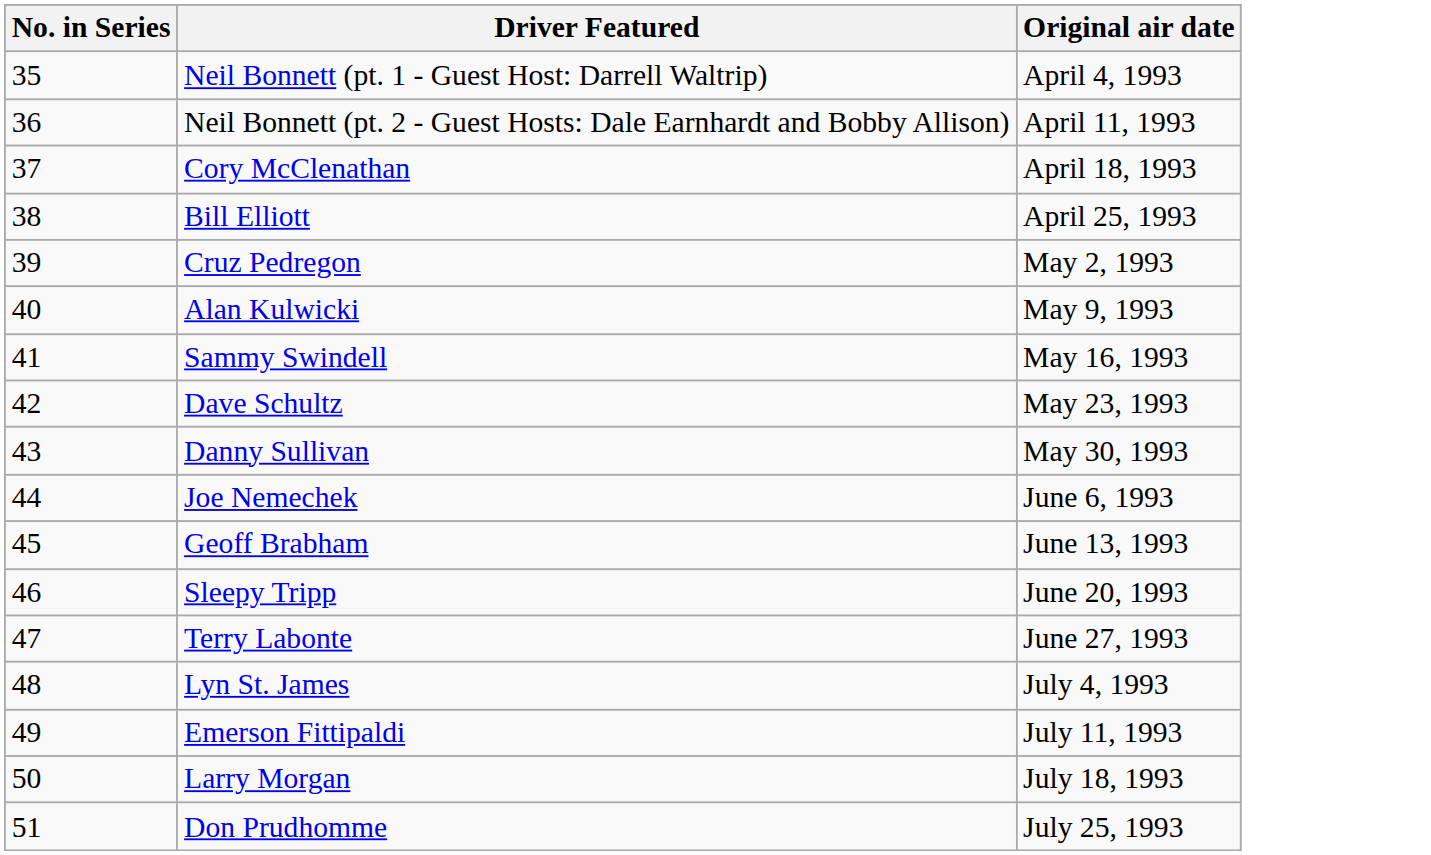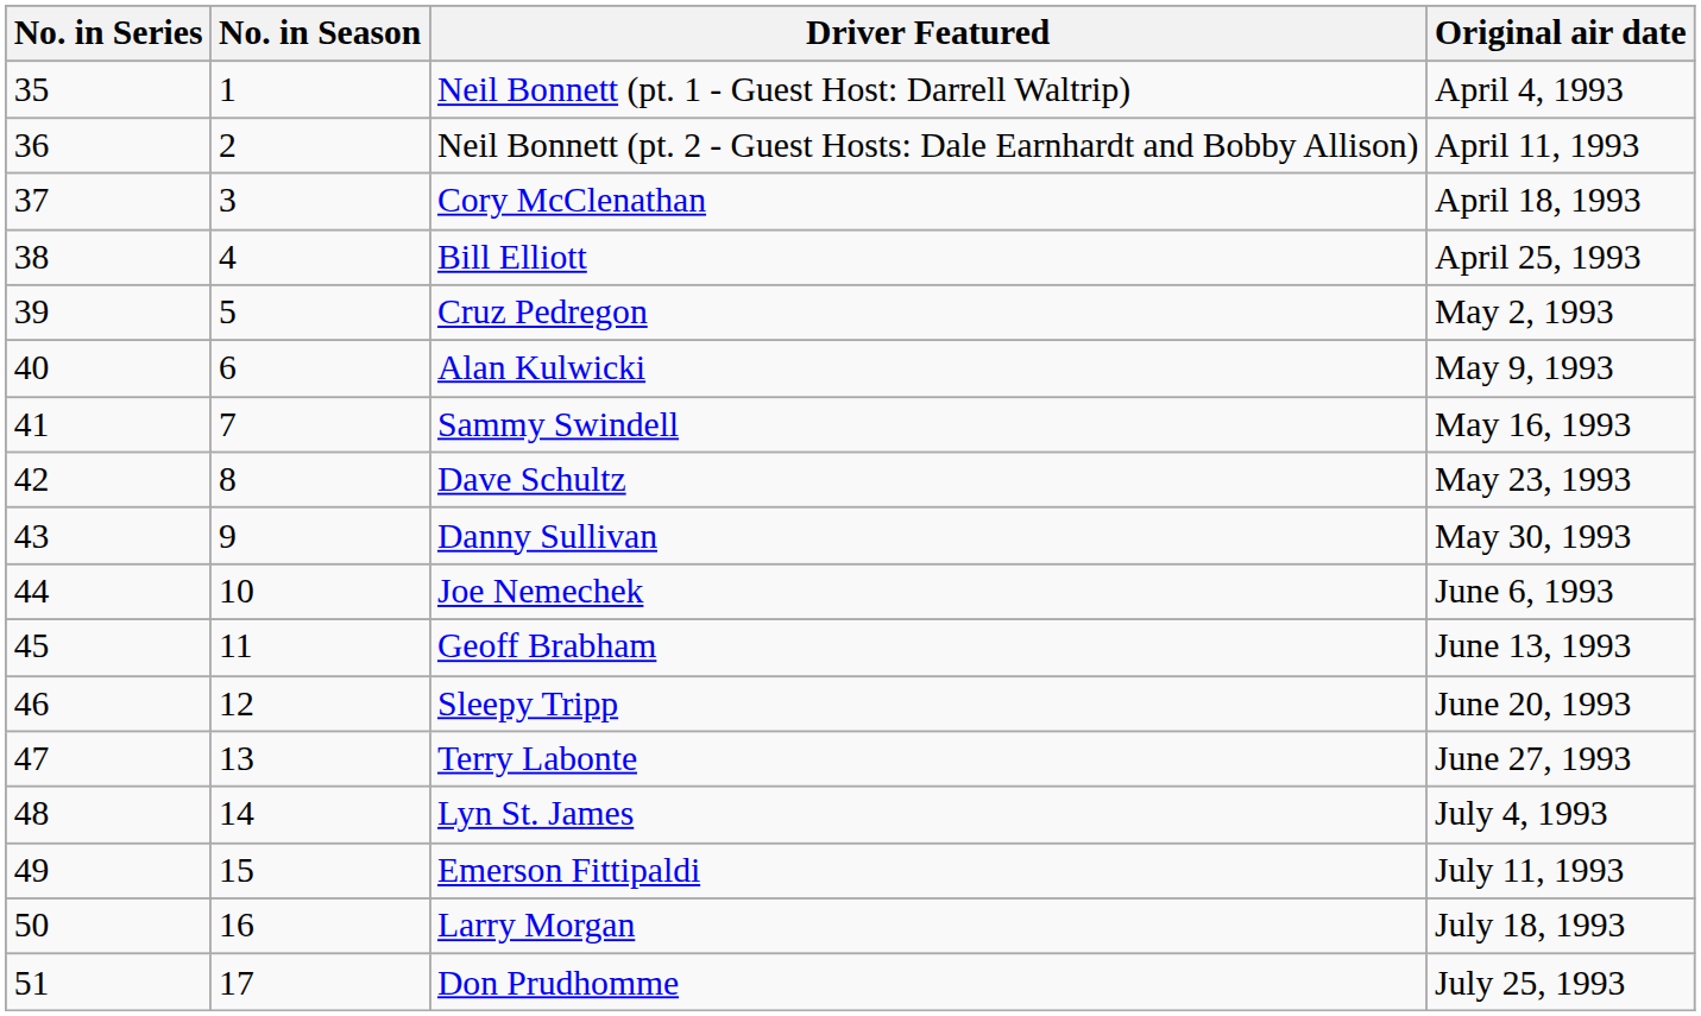 <table class="wikitable">
 <tr>
 <th>No. in Series</th>
+<th>No. in Season</th>
 <th>Driver Featured</th>
 <th>Original air date</th>
 </tr>
 <tr>
 <td>35</td>
+<td>1</td>
 <td><a href='#'>Neil Bonnett</a> (pt. 1 - Guest Host: Darrell Waltrip)</td>
 <td>April 4, 1993</td>
 </tr>
 <tr>
 <td>36</td>
+<td>2</td>
 <td>Neil Bonnett (pt. 2 - Guest Hosts: Dale Earnhardt and Bobby Allison)</td>
 <td>April 11, 1993</td>
 </tr>
 <tr>
 <td>37</td>
+<td>3</td>
 <td><a href='#'>Cory McClenathan</a></td>
 <td>April 18, 1993</td>
 </tr>
 <tr>
 <td>38</td>
+<td>4</td>
 <td><a href='#'>Bill Elliott</a></td>
 <td>April 25, 1993</td>
 </tr>
 <tr>
 <td>39</td>
+<td>5</td>
 <td><a href='#'>Cruz Pedregon</a></td>
 <td>May 2, 1993</td>
 </tr>
 <tr>
 <td>40</td>
+<td>6</td>
 <td><a href='#'>Alan Kulwicki</a></td>
 <td>May 9, 1993</td>
 </tr>
 <tr>
 <td>41</td>
+<td>7</td>
 <td><a href='#'>Sammy Swindell</a></td>
 <td>May 16, 1993</td>
 </tr>
 <tr>
 <td>42</td>
+<td>8</td>
 <td><a href='#'>Dave Schultz</a></td>
 <td>May 23, 1993</td>
 </tr>
 <tr>
 <td>43</td>
+<td>9</td>
 <td><a href='#'>Danny Sullivan</a></td>
 <td>May 30, 1993</td>
 </tr>
 <tr>
 <td>44</td>
+<td>10</td>
 <td><a href='#'>Joe Nemechek</a></td>
 <td>June 6, 1993</td>
 </tr>
 <tr>
 <td>45</td>
+<td>11</td>
 <td><a href='#'>Geoff Brabham</a></td>
 <td>June 13, 1993</td>
 </tr>
 <tr>
 <td>46</td>
+<td>12</td>
 <td><a href='#'>Sleepy Tripp</a></td>
 <td>June 20, 1993</td>
 </tr>
 <tr>
 <td>47</td>
+<td>13</td>
 <td><a href='#'>Terry Labonte</a></td>
 <td>June 27, 1993</td>
 </tr>
 <tr>
 <td>48</td>
+<td>14</td>
 <td><a href='#'>Lyn St. James</a></td>
 <td>July 4, 1993</td>
 </tr>
 <tr>
 <td>49</td>
+<td>15</td>
 <td><a href='#'>Emerson Fittipaldi</a></td>
 <td>July 11, 1993</td>
 </tr>
 <tr>
 <td>50</td>
+<td>16</td>
 <td><a href='#'>Larry Morgan</a></td>
 <td>July 18, 1993</td>
 </tr>
 <tr>
 <td>51</td>
+<td>17</td>
 <td><a href='#'>Don Prudhomme</a></td>
 <td>July 25, 1993</td>
 </tr>
 </table>
